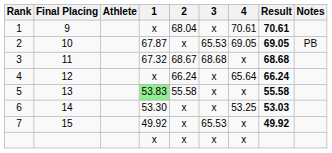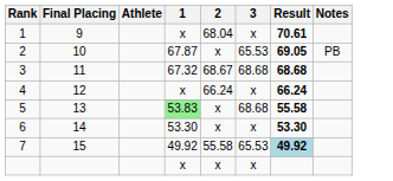 <table class="wikitable sortable" style="text-align:center">
 <tr>
 <th>Rank</th>
 <th>Final Placing</th>
 <th>Athlete</th>
 <th>1</th>
 <th>2</th>
 <th>3</th>
-<th>4</th>
 <th>Result</th>
 <th>Notes</th>
 </tr>
 <tr>
 <td>1</td>
 <td>9</td>
 <td align=left></td>
 <td>x</td>
 <td>68.04</td>
 <td>x</td>
-<td>70.61</td>
 <td><strong>70.61</strong></td>
 <td></td>
 </tr>
 <tr>
 <td>2</td>
 <td>10</td>
 <td align=left></td>
 <td>67.87</td>
 <td>x</td>
 <td>65.53</td>
-<td>69.05</td>
 <td><strong>69.05</strong></td>
 <td>PB</td>
 </tr>
 <tr>
 <td>3</td>
 <td>11</td>
 <td align=left></td>
 <td>67.32</td>
 <td>68.67</td>
 <td>68.68</td>
-<td>x</td>
 <td><strong>68.68</strong></td>
 <td></td>
 </tr>
 <tr>
 <td>4</td>
 <td>12</td>
 <td align=left></td>
 <td>x</td>
 <td>66.24</td>
 <td>x</td>
-<td>65.64</td>
 <td><strong>66.24</strong></td>
 <td></td>
 </tr>
 <tr>
 <td>5</td>
 <td>13</td>
 <td align=left></td>
 <td style="background: lightgreen;">53.83</td>
-<td>55.58</td>
 <td>x</td>
-<td>x</td>
+<td>68.68</td>
 <td><strong>55.58</strong></td>
 <td></td>
 </tr>
 <tr>
 <td>6</td>
 <td>14</td>
 <td align=left></td>
 <td>53.30</td>
 <td>x</td>
 <td>x</td>
-<td>53.25</td>
-<td><strong>53.03</strong></td>
+<td><strong>53.30</strong></td>
 <td></td>
 </tr>
 <tr>
 <td>7</td>
 <td>15</td>
 <td align=left></td>
 <td>49.92</td>
-<td>x</td>
+<td>55.58</td>
 <td>65.53</td>
-<td>x</td>
-<td><strong>49.92</strong></td>
+<td style="background: lightblue;"><strong>49.92</strong></td>
 <td></td>
 </tr>
 <tr>
 <td></td>
 <td></td>
 <td align=left></td>
 <td>x</td>
 <td>x</td>
 <td>x</td>
-<td>x</td>
 <td></td>
 <td></td>
 </tr>
 </table>
